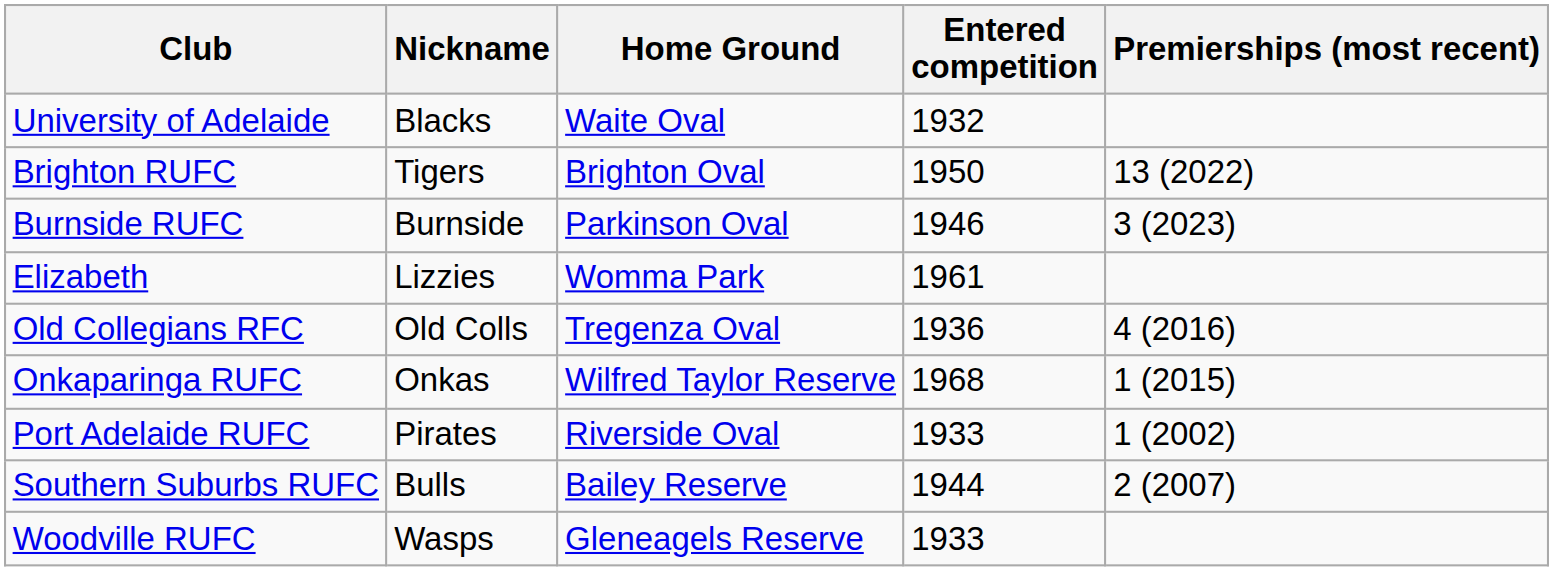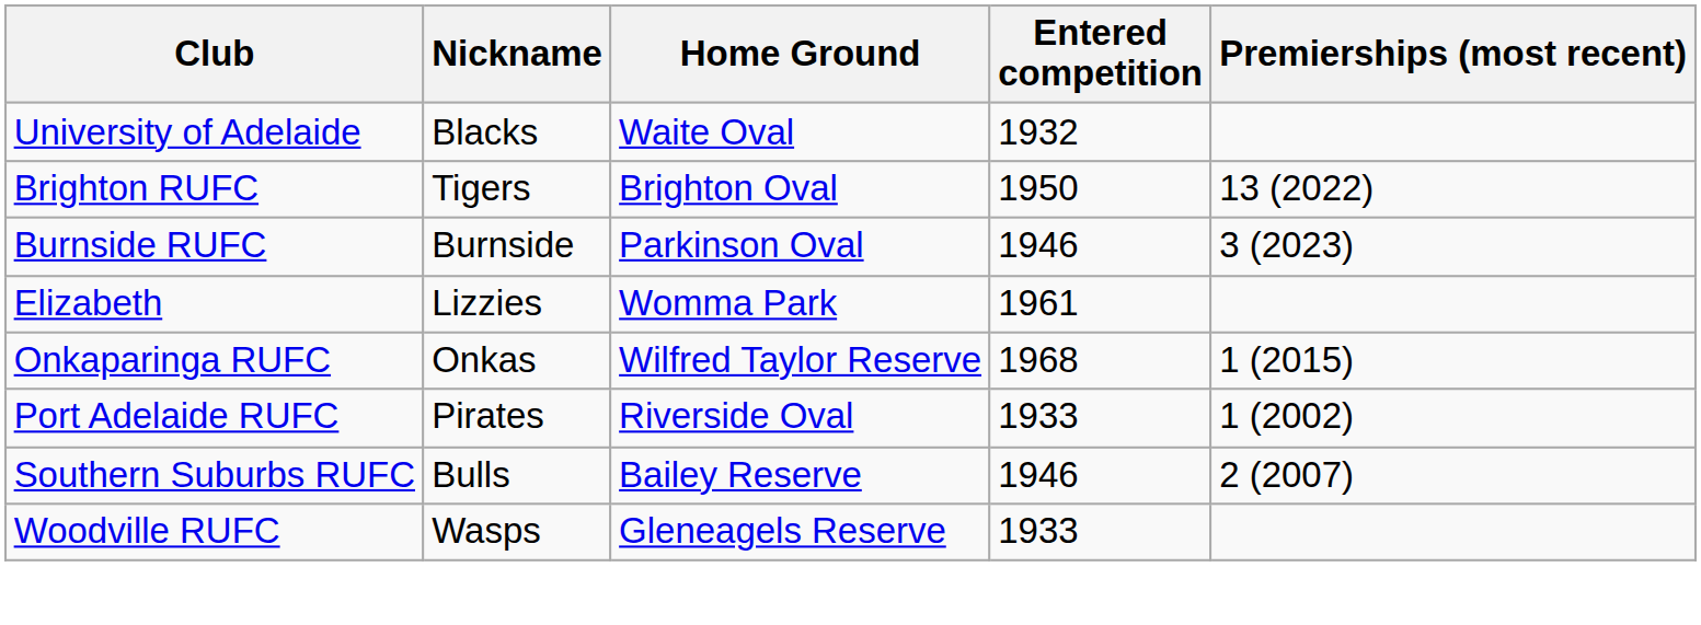 <table class="wikitable">
 <tr>
 <th>Club</th>
 <th>Nickname</th>
 <th>Home Ground</th>
 <th>Entered <br> competition</th>
 <th>Premierships (most recent)</th>
 </tr>
 <tr>
 <td><a href='#'>University of Adelaide</a></td>
 <td>Blacks</td>
 <td><a href='#'>Waite Oval</a></td>
 <td>1932</td>
 <td></td>
 </tr>
 <tr>
 <td><a href='#'>Brighton RUFC</a></td>
 <td>Tigers</td>
 <td><a href='#'>Brighton Oval</a></td>
 <td>1950</td>
 <td>13 (2022)</td>
 </tr>
 <tr>
 <td><a href='#'>Burnside RUFC</a></td>
 <td>Burnside</td>
 <td><a href='#'>Parkinson Oval</a></td>
 <td>1946</td>
 <td>3 (2023)</td>
 </tr>
 <tr>
 <td><a href='#'>Elizabeth</a></td>
 <td>Lizzies</td>
 <td><a href='#'>Womma Park</a></td>
 <td>1961</td>
 <td></td>
 </tr>
 <tr>
-<td><a href='#'>Old Collegians RFC</a></td>
-<td>Old Colls</td>
-<td><a href='#'>Tregenza Oval</a></td>
-<td>1936</td>
-<td>4 (2016)</td>
-</tr>
-<tr>
 <td><a href='#'>Onkaparinga RUFC</a></td>
 <td>Onkas</td>
 <td><a href='#'>Wilfred Taylor Reserve</a></td>
 <td>1968</td>
 <td>1 (2015)</td>
 </tr>
 <tr>
 <td><a href='#'>Port Adelaide RUFC</a></td>
 <td>Pirates</td>
 <td><a href='#'>Riverside Oval</a></td>
 <td>1933</td>
 <td>1 (2002)</td>
 </tr>
 <tr>
 <td><a href='#'>Southern Suburbs RUFC</a></td>
 <td>Bulls</td>
 <td><a href='#'>Bailey Reserve</a></td>
-<td>1944</td>
+<td>1946</td>
 <td>2 (2007)</td>
 </tr>
 <tr>
 <td><a href='#'>Woodville RUFC</a></td>
 <td>Wasps</td>
 <td><a href='#'>Gleneagels Reserve</a></td>
 <td>1933</td>
 <td></td>
 </tr>
 </table>
